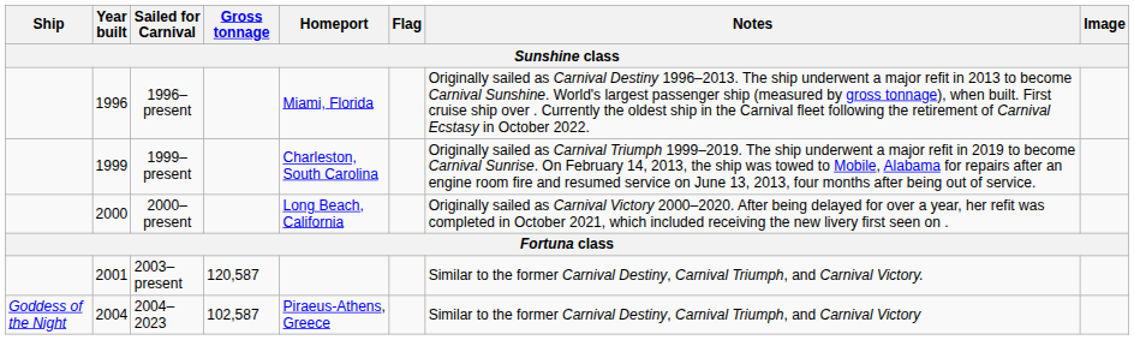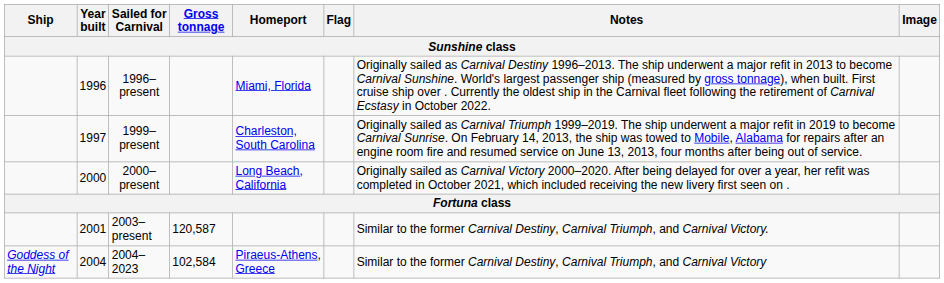 <table class="wikitable sortable">
 <tr>
 <th>Ship</th>
 <th>Year<br>built</th>
 <th>Sailed for<br>Carnival</th>
 <th><a href='#'>Gross tonnage</a></th>
 <th>Homeport</th>
 <th>Flag</th>
 <th>Notes</th>
 <th>Image</th>
 </tr>
 <tr>
 <th colspan="8"><em>Sunshine</em> class</th>
 </tr>
 <tr>
 <td></td>
 <td style="text-align:Center;">1996</td>
 <td style="text-align:Center;">1996–present</td>
 <td style="text-align:Center;"></td>
 <td><a href='#'>Miami, Florida</a></td>
 <td style="text-align:Center;"></td>
 <td align="Left">Originally sailed as <em>Carnival Destiny</em> 1996–2013. The ship underwent a major refit in 2013 to become <em>Carnival Sunshine</em>. World's largest passenger ship (measured by <a href='#'>gross tonnage</a>), when built. First cruise ship over . Currently the oldest ship in the Carnival fleet following the retirement of  <em>Carnival Ecstasy</em> in October 2022.</td>
 <td></td>
 </tr>
 <tr>
 <td></td>
-<td style="text-align:Center;">1999</td>
+<td style="text-align:Center;">1997</td>
 <td style="text-align:Center;">1999–present</td>
 <td style="text-align:Center;"></td>
 <td><a href='#'>Charleston, South Carolina</a></td>
 <td style="text-align:Center;"></td>
 <td align="Left">Originally sailed as <em>Carnival Triumph</em> 1999–2019. The ship underwent a major refit in 2019 to become <em>Carnival Sunrise</em>.  On February 14, 2013, the ship was towed to <a href='#'>Mobile</a>, <a href='#'>Alabama</a> for repairs after an engine room fire and resumed service on June 13, 2013, four months after being out of service.</td>
 <td></td>
 </tr>
 <tr>
 <td></td>
 <td style="text-align:Center;">2000</td>
 <td style="text-align:Center;">2000–present</td>
 <td style="text-align:Center;"></td>
 <td><a href='#'>Long Beach, California</a></td>
 <td style="text-align:Center;"></td>
 <td align="Left">Originally sailed as <em>Carnival Victory</em> 2000–2020. After being delayed for over a year, her refit was completed in October 2021, which included receiving the new livery first seen on .</td>
 <td></td>
 </tr>
 <tr>
 <th colspan="8"><em>Fortuna</em> class</th>
 </tr>
 <tr>
 <td></td>
 <td>2001</td>
 <td>2003–present</td>
 <td>120,587</td>
 <td></td>
 <td></td>
 <td>Similar to the former <em>Carnival Destiny</em>, <em>Carnival Triumph</em>, and <em>Carnival Victory.</em></td>
 <td></td>
 </tr>
 <tr>
 <td><a href='#'><em>Goddess of the Night</em></a></td>
 <td>2004</td>
 <td>2004–2023</td>
-<td>102,587</td>
+<td>102,584</td>
 <td><a href='#'>Piraeus-Athens</a>, <a href='#'>Greece</a></td>
 <td></td>
 <td>Similar to the former <em>Carnival Destiny</em>, <em>Carnival Triumph</em>, and <em>Carnival Victory</em></td>
 <td></td>
 </tr>
 </table>
